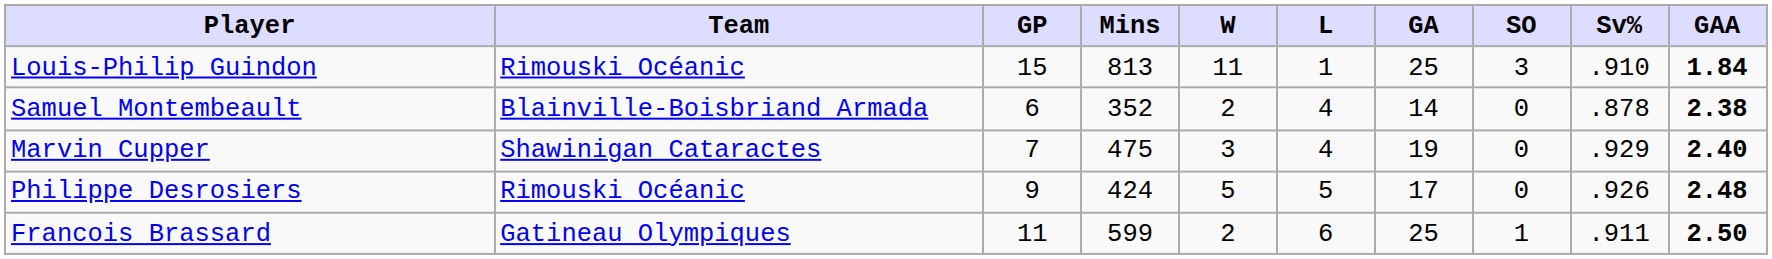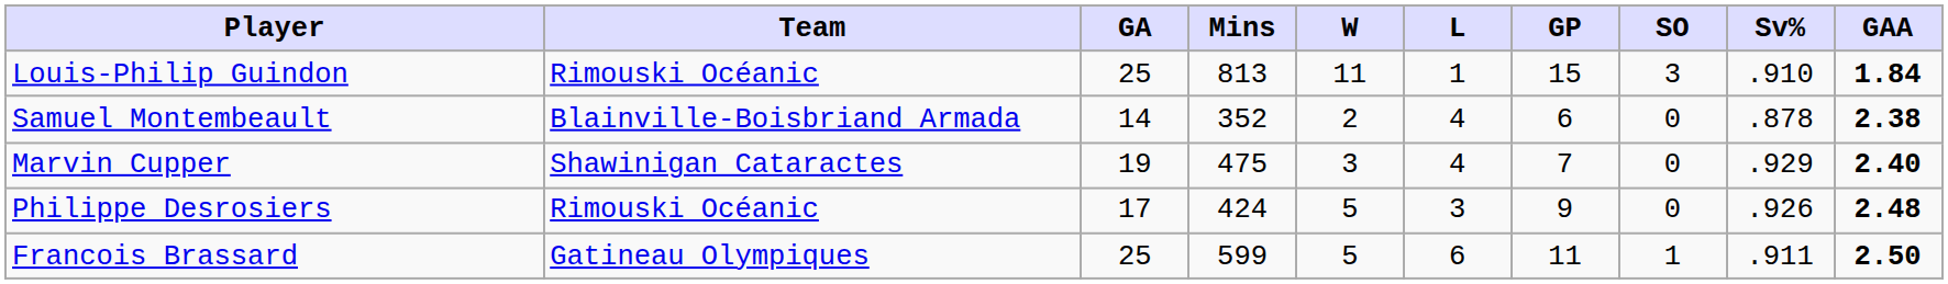 <table class="wikitable" style="text-align:center">
 <tr>
 <th style="background:#ddf; width:25%;">Player</th>
 <th style="background:#ddf; width:25%;">Team</th>
-<th style="background:#ddf; width:5%;">GP</th>
+<th style="background:#ddf; width:5%;">GA</th>
 <th style="background:#ddf; width:5%;">Mins</th>
 <th style="background:#ddf; width:5%;">W</th>
 <th style="background:#ddf; width:5%;">L</th>
-<th style="background:#ddf; width:5%;">GA</th>
+<th style="background:#ddf; width:5%;">GP</th>
 <th style="background:#ddf; width:5%;">SO</th>
 <th style="background:#ddf; width:5%;">Sv%</th>
 <th style="background:#ddf; width:5%;">GAA</th>
 </tr>
 <tr>
 <td align=left><a href='#'>Louis-Philip Guindon</a></td>
 <td align=left><a href='#'>Rimouski Océanic</a></td>
-<td>15</td>
+<td>25</td>
 <td>813</td>
 <td>11</td>
 <td>1</td>
-<td>25</td>
+<td>15</td>
 <td>3</td>
 <td>.910</td>
 <td><strong>1.84</strong></td>
 </tr>
 <tr>
 <td align=left><a href='#'>Samuel Montembeault</a></td>
 <td align=left><a href='#'>Blainville-Boisbriand Armada</a></td>
-<td>6</td>
+<td>14</td>
 <td>352</td>
 <td>2</td>
 <td>4</td>
-<td>14</td>
+<td>6</td>
 <td>0</td>
 <td>.878</td>
 <td><strong>2.38</strong></td>
 </tr>
 <tr>
 <td align=left><a href='#'>Marvin Cupper</a></td>
 <td align=left><a href='#'>Shawinigan Cataractes</a></td>
-<td>7</td>
+<td>19</td>
 <td>475</td>
 <td>3</td>
 <td>4</td>
-<td>19</td>
+<td>7</td>
 <td>0</td>
 <td>.929</td>
 <td><strong>2.40</strong></td>
 </tr>
 <tr>
 <td align=left><a href='#'>Philippe Desrosiers</a></td>
 <td align=left><a href='#'>Rimouski Océanic</a></td>
-<td>9</td>
+<td>17</td>
 <td>424</td>
 <td>5</td>
-<td>5</td>
-<td>17</td>
+<td>3</td>
+<td>9</td>
 <td>0</td>
 <td>.926</td>
 <td><strong>2.48</strong></td>
 </tr>
 <tr>
 <td align=left><a href='#'>Francois Brassard</a></td>
 <td align=left><a href='#'>Gatineau Olympiques</a></td>
+<td>25</td>
+<td>599</td>
+<td>5</td>
+<td>6</td>
 <td>11</td>
-<td>599</td>
-<td>2</td>
-<td>6</td>
-<td>25</td>
 <td>1</td>
 <td>.911</td>
 <td><strong>2.50</strong></td>
 </tr>
 </table>
